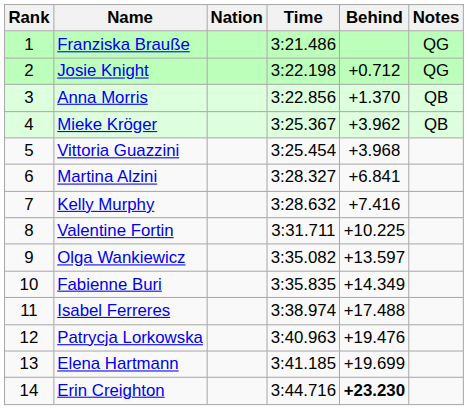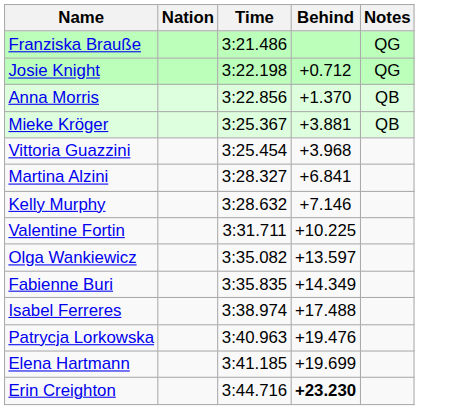 <table class="wikitable sortable" style="text-align:center">
 <tr>
-<th>Rank</th>
 <th>Name</th>
 <th>Nation</th>
 <th>Time</th>
 <th>Behind</th>
 <th>Notes</th>
 </tr>
 <tr bgcolor=bbffbb>
-<td>1</td>
 <td align=left><a href='#'>Franziska Brauße</a></td>
 <td align=left></td>
 <td>3:21.486</td>
 <td></td>
 <td>QG</td>
 </tr>
 <tr bgcolor=bbffbb>
-<td>2</td>
 <td align=left><a href='#'>Josie Knight</a></td>
 <td align=left></td>
 <td>3:22.198</td>
 <td>+0.712</td>
 <td>QG</td>
 </tr>
 <tr bgcolor=ddffdd>
-<td>3</td>
 <td align=left><a href='#'>Anna Morris</a></td>
 <td align=left></td>
 <td>3:22.856</td>
 <td>+1.370</td>
 <td>QB</td>
 </tr>
 <tr bgcolor=ddffdd>
-<td>4</td>
 <td align=left><a href='#'>Mieke Kröger</a></td>
 <td align=left></td>
 <td>3:25.367</td>
-<td>+3.962</td>
+<td>+3.881</td>
 <td>QB</td>
 </tr>
 <tr>
-<td>5</td>
 <td align=left><a href='#'>Vittoria Guazzini</a></td>
 <td align=left></td>
 <td>3:25.454</td>
 <td>+3.968</td>
 <td></td>
 </tr>
 <tr>
-<td>6</td>
 <td align=left><a href='#'>Martina Alzini</a></td>
 <td align=left></td>
 <td>3:28.327</td>
 <td>+6.841</td>
 <td></td>
 </tr>
 <tr>
-<td>7</td>
 <td align=left><a href='#'>Kelly Murphy</a></td>
 <td align=left></td>
 <td>3:28.632</td>
-<td>+7.416</td>
+<td>+7.146</td>
 <td></td>
 </tr>
 <tr>
-<td>8</td>
 <td align=left><a href='#'>Valentine Fortin</a></td>
 <td align=left></td>
 <td>3:31.711</td>
 <td>+10.225</td>
 <td></td>
 </tr>
 <tr>
-<td>9</td>
 <td align=left><a href='#'>Olga Wankiewicz</a></td>
 <td align=left></td>
 <td>3:35.082</td>
 <td>+13.597</td>
 <td></td>
 </tr>
 <tr>
-<td>10</td>
 <td align=left><a href='#'>Fabienne Buri</a></td>
 <td align=left></td>
 <td>3:35.835</td>
 <td>+14.349</td>
 <td></td>
 </tr>
 <tr>
-<td>11</td>
 <td align=left><a href='#'>Isabel Ferreres</a></td>
 <td align=left></td>
 <td>3:38.974</td>
 <td>+17.488</td>
 <td></td>
 </tr>
 <tr>
-<td>12</td>
 <td align=left><a href='#'>Patrycja Lorkowska</a></td>
 <td align=left></td>
 <td>3:40.963</td>
 <td>+19.476</td>
 <td></td>
 </tr>
 <tr>
-<td>13</td>
 <td align=left><a href='#'>Elena Hartmann</a></td>
 <td align=left></td>
 <td>3:41.185</td>
 <td>+19.699</td>
 <td></td>
 </tr>
 <tr>
-<td>14</td>
 <td align=left><a href='#'>Erin Creighton</a></td>
 <td align=left></td>
 <td>3:44.716</td>
 <td><strong>+23.230</strong></td>
 <td></td>
 </tr>
 </table>
